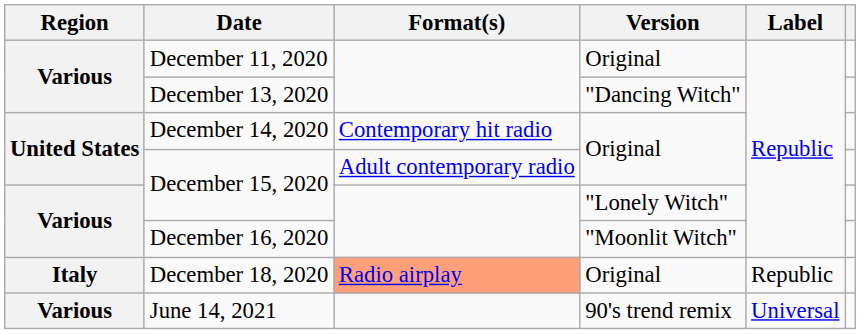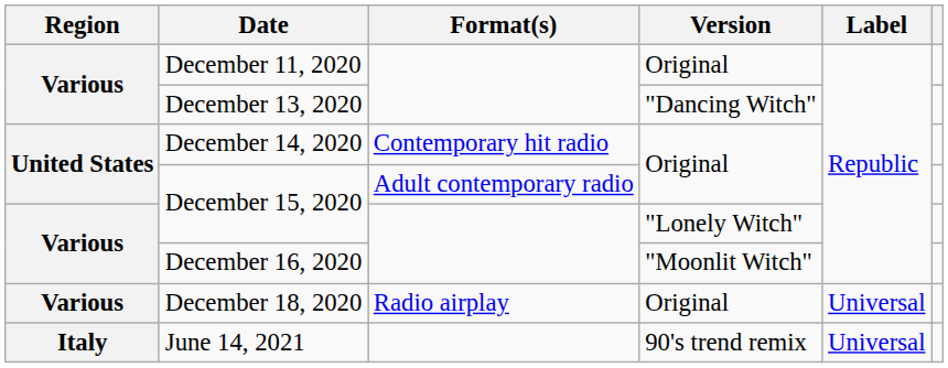 <table class="wikitable plainrowheaders">
 <tr>
 <th scope="col">Region</th>
 <th scope="col">Date</th>
 <th scope="col">Format(s)</th>
 <th scope="col">Version</th>
 <th scope="col">Label</th>
 <th scope="col"></th>
 </tr>
 <tr>
 <th rowspan="2" scope="row">Various</th>
 <td>December 11, 2020</td>
 <td rowspan="2"></td>
 <td>Original</td>
 <td rowspan="6"><a href='#'>Republic</a></td>
 <td align="center"></td>
 </tr>
 <tr>
 <td>December 13, 2020</td>
 <td>"Dancing Witch"</td>
 <td align="center"></td>
 </tr>
 <tr>
 <th rowspan="2" scope="row">United States</th>
 <td>December 14, 2020</td>
 <td><a href='#'>Contemporary hit radio</a></td>
 <td rowspan="2">Original</td>
 <td align="center"></td>
 </tr>
 <tr>
 <td rowspan="2">December 15, 2020</td>
 <td><a href='#'>Adult contemporary radio</a></td>
 <td align="center"></td>
 </tr>
 <tr>
 <th rowspan="2" scope="row">Various</th>
 <td rowspan="2"></td>
 <td>"Lonely Witch"</td>
 <td align="center"></td>
 </tr>
 <tr>
 <td>December 16, 2020</td>
 <td>"Moonlit Witch"</td>
 <td align="center"></td>
 </tr>
 <tr>
-<th scope="row">Italy</th>
+<th scope="row">Various</th>
 <td>December 18, 2020</td>
-<td style="background: lightsalmon;"><a href='#'>Radio airplay</a></td>
+<td><a href='#'>Radio airplay</a></td>
 <td>Original</td>
-<td>Republic</td>
+<td><a href='#'>Universal</a></td>
 <td align="center"></td>
 </tr>
 <tr>
-<th scope="row">Various</th>
+<th scope="row">Italy</th>
 <td>June 14, 2021</td>
 <td></td>
 <td>90's trend remix</td>
 <td><a href='#'>Universal</a></td>
 <td align="center"></td>
 </tr>
 </table>
